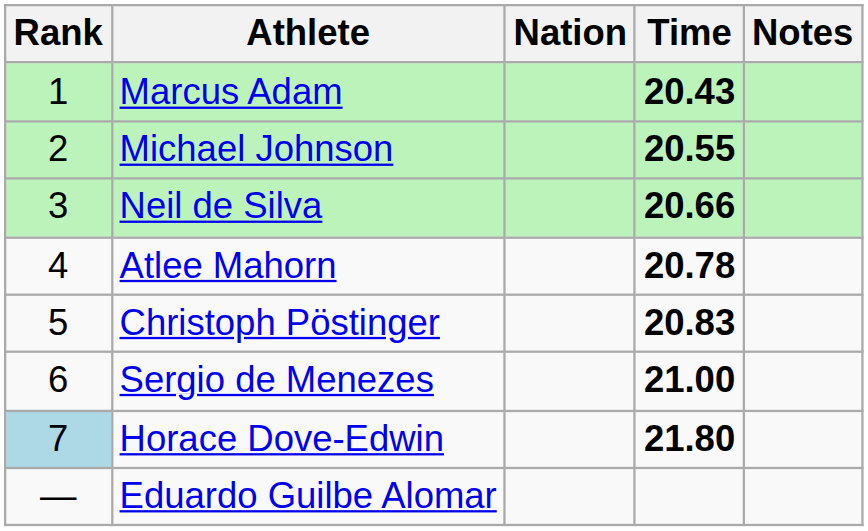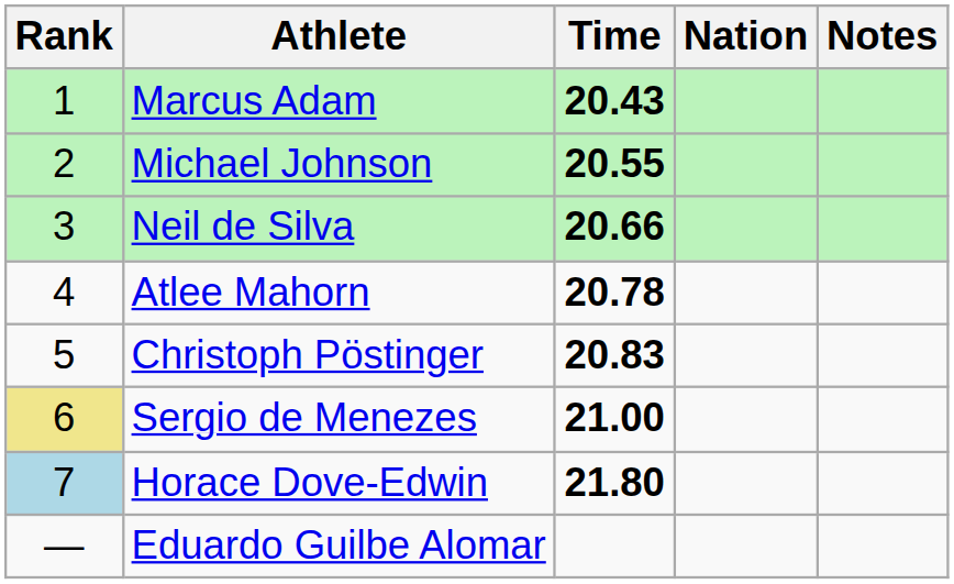 <table class="wikitable sortable" style="text-align:center">
 <tr>
 <th>Rank</th>
 <th>Athlete</th>
+<th>Time</th>
 <th>Nation</th>
-<th>Time</th>
 <th>Notes</th>
 </tr>
 <tr style="background:#bbf3bb;">
 <td>1</td>
 <td align=left><a href='#'>Marcus Adam</a></td>
+<td><strong>20.43</strong></td>
 <td align=left></td>
-<td><strong>20.43</strong></td>
 <td></td>
 </tr>
 <tr style="background:#bbf3bb;">
 <td>2</td>
 <td align=left><a href='#'>Michael Johnson</a></td>
+<td><strong>20.55</strong></td>
 <td align=left></td>
-<td><strong>20.55</strong></td>
 <td></td>
 </tr>
 <tr style="background:#bbf3bb;">
 <td>3</td>
 <td align=left><a href='#'>Neil de Silva</a></td>
+<td><strong>20.66</strong></td>
 <td align=left></td>
-<td><strong>20.66</strong></td>
 <td></td>
 </tr>
 <tr>
 <td>4</td>
 <td align=left><a href='#'>Atlee Mahorn</a></td>
+<td><strong>20.78</strong></td>
 <td align=left></td>
-<td><strong>20.78</strong></td>
 <td></td>
 </tr>
 <tr>
 <td>5</td>
 <td align=left><a href='#'>Christoph Pöstinger</a></td>
+<td><strong>20.83</strong></td>
 <td align=left></td>
-<td><strong>20.83</strong></td>
 <td></td>
 </tr>
 <tr>
-<td>6</td>
+<td style="background: khaki;">6</td>
 <td align=left><a href='#'>Sergio de Menezes</a></td>
+<td><strong>21.00</strong></td>
 <td align=left></td>
-<td><strong>21.00</strong></td>
 <td></td>
 </tr>
 <tr>
 <td style="background: lightblue;">7</td>
 <td align=left><a href='#'>Horace Dove-Edwin</a></td>
+<td><strong>21.80</strong></td>
 <td align=left></td>
-<td><strong>21.80</strong></td>
 <td></td>
 </tr>
 <tr>
 <td data-sort-value=8>—</td>
 <td align=left><a href='#'>Eduardo Guilbe Alomar</a></td>
+<td data-sort-value=99.99></td>
 <td align=left></td>
-<td data-sort-value=99.99></td>
 <td></td>
 </tr>
 </table>
